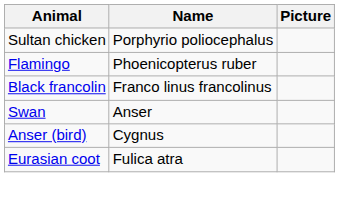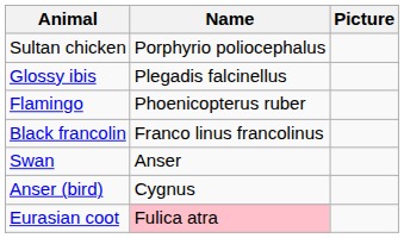 <table class="wikitable">
 <tr>
 <th>Animal</th>
 <th>Name</th>
 <th>Picture</th>
 </tr>
 <tr>
 <td>Sultan chicken</td>
 <td>Porphyrio poliocephalus</td>
+<td></td>
+</tr>
+<tr>
+<td><a href='#'>Glossy ibis</a></td>
+<td>Plegadis falcinellus</td>
 <td></td>
 </tr>
 <tr>
 <td><a href='#'>Flamingo</a></td>
 <td>Phoenicopterus ruber</td>
 <td></td>
 </tr>
 <tr>
 <td><a href='#'>Black francolin</a></td>
 <td>Franco linus francolinus</td>
 <td></td>
 </tr>
 <tr>
 <td><a href='#'>Swan</a></td>
 <td>Anser</td>
 <td></td>
 </tr>
 <tr>
 <td><a href='#'>Anser (bird)</a></td>
 <td>Cygnus</td>
 <td></td>
 </tr>
 <tr>
 <td><a href='#'>Eurasian coot</a></td>
-<td>Fulica atra</td>
+<td style="background: pink;">Fulica atra</td>
 <td></td>
 </tr>
 </table>
